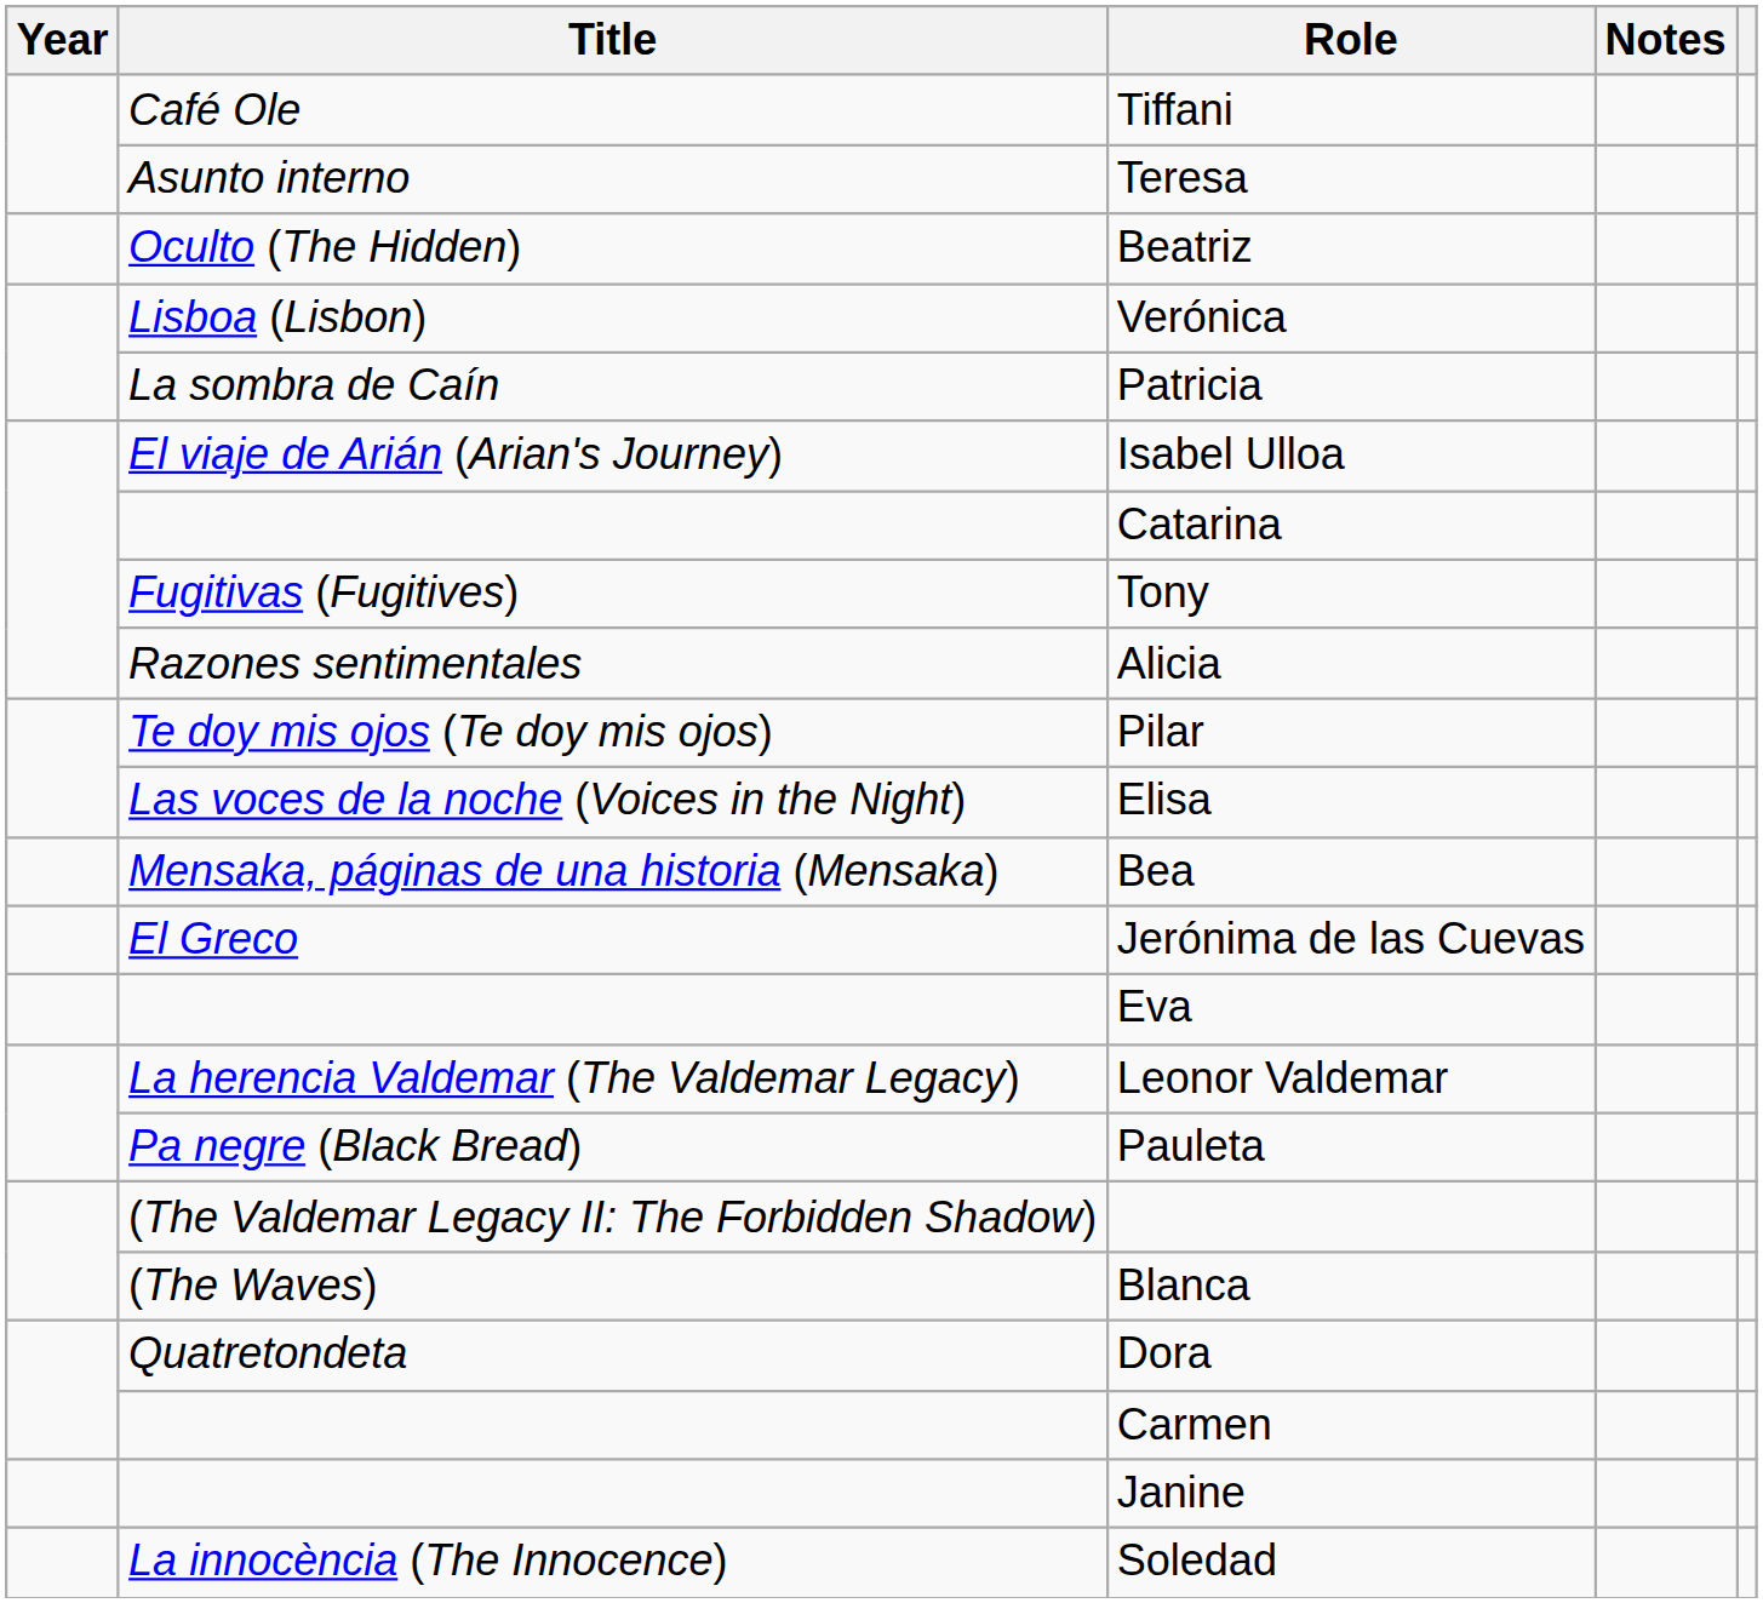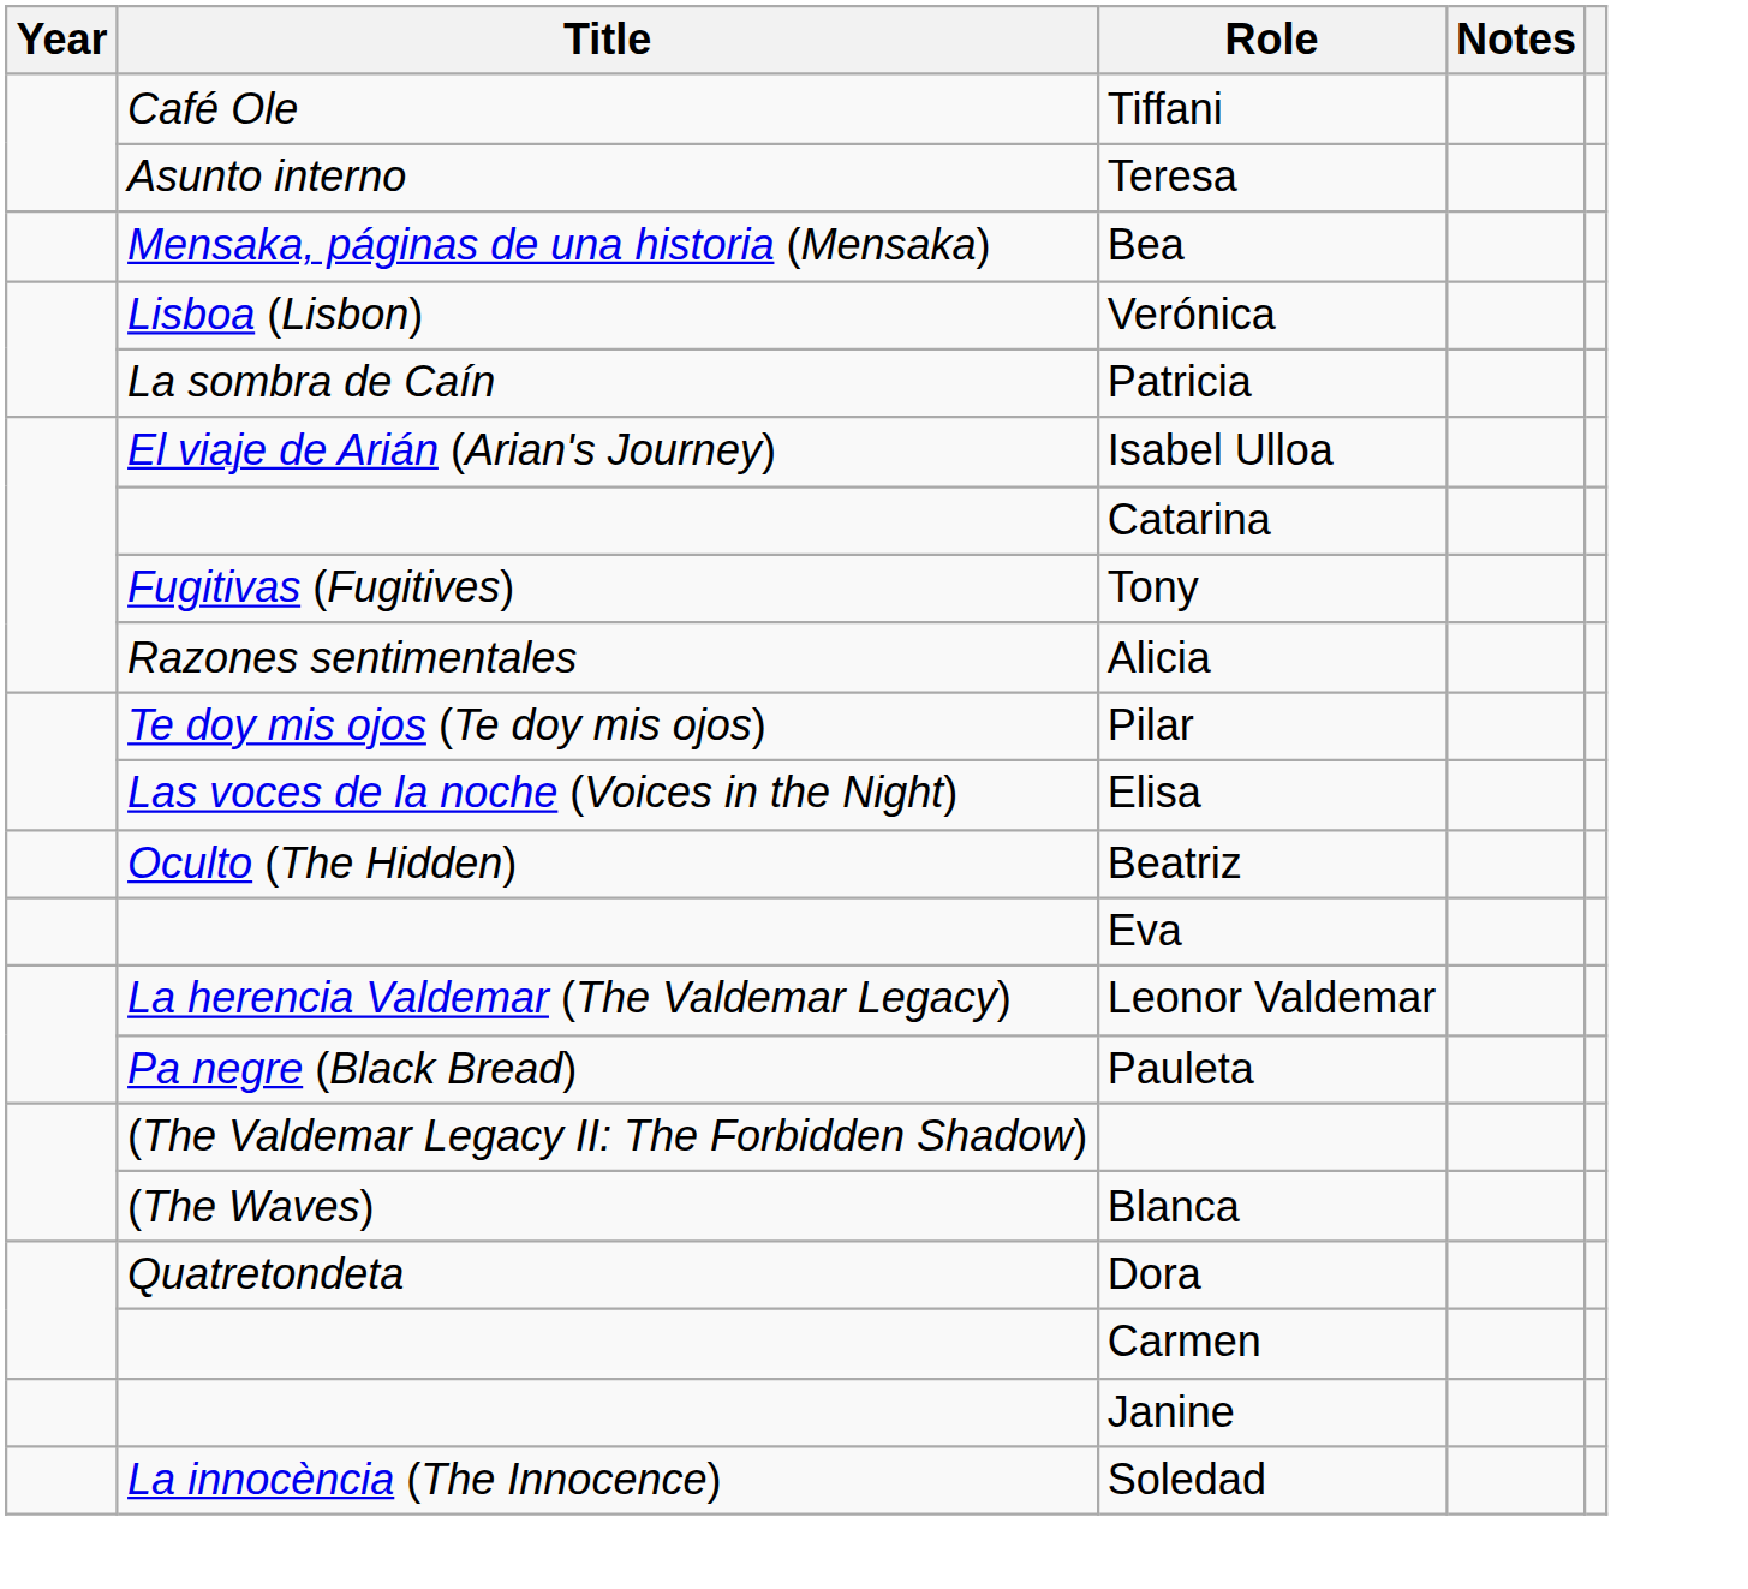 <table class="wikitable sortable">
 <tr>
 <th>Year</th>
 <th>Title</th>
 <th>Role</th>
 <th class = "unsortable">Notes</th>
 <th class = "unsortable"></th>
 </tr>
 <tr>
 <td rowspan = "2"></td>
 <td><em>Café Ole</em></td>
 <td>Tiffani</td>
 <td></td>
 <td></td>
 </tr>
 <tr>
 <td><em>Asunto interno</em></td>
 <td>Teresa</td>
 <td></td>
 <td></td>
 </tr>
 <tr>
 <td></td>
-<td><em><a href='#'>Oculto</a></em> (<em>The Hidden</em>)</td>
-<td>Beatriz</td>
+<td><em><a href='#'>Mensaka, páginas de una historia</a></em> (<em>Mensaka</em>)</td>
+<td>Bea</td>
 <td></td>
 <td></td>
 </tr>
 <tr>
 <td rowspan = "2"></td>
 <td><em><a href='#'>Lisboa</a></em> (<em>Lisbon</em>)</td>
 <td>Verónica</td>
 <td></td>
 <td></td>
 </tr>
 <tr>
 <td><em>La sombra de Caín</em></td>
 <td>Patricia</td>
 <td></td>
 <td></td>
 </tr>
 <tr>
 <td rowspan = "4"></td>
 <td><em><a href='#'>El viaje de Arián</a></em> (<em>Arian's Journey</em>)</td>
 <td>Isabel Ulloa</td>
 <td></td>
 <td></td>
 </tr>
 <tr>
 <td><em></em></td>
 <td>Catarina</td>
 <td></td>
 <td></td>
 </tr>
 <tr>
 <td><em><a href='#'>Fugitivas</a></em> (<em>Fugitives</em>)</td>
 <td>Tony</td>
 <td></td>
 <td></td>
 </tr>
 <tr>
 <td><em>Razones sentimentales</em></td>
 <td>Alicia</td>
 <td></td>
 <td></td>
 </tr>
 <tr>
 <td rowspan = "2"></td>
 <td><em><a href='#'>Te doy mis ojos</a></em> (<em>Te doy mis ojos</em>)</td>
 <td>Pilar</td>
 <td></td>
 <td></td>
 </tr>
 <tr>
 <td><em><a href='#'>Las voces de la noche</a></em> (<em>Voices in the Night</em>)</td>
 <td>Elisa</td>
 <td></td>
 <td></td>
 </tr>
 <tr>
 <td></td>
-<td><em><a href='#'>Mensaka, páginas de una historia</a></em> (<em>Mensaka</em>)</td>
-<td>Bea</td>
-<td></td>
-<td></td>
-</tr>
-<tr>
-<td></td>
-<td><em><a href='#'>El Greco</a></em></td>
-<td>Jerónima de las Cuevas</td>
+<td><em><a href='#'>Oculto</a></em> (<em>The Hidden</em>)</td>
+<td>Beatriz</td>
 <td></td>
 <td></td>
 </tr>
 <tr>
 <td></td>
 <td><em></em></td>
 <td>Eva</td>
 <td></td>
 <td></td>
 </tr>
 <tr>
 <td rowspan = "2"></td>
 <td><em><a href='#'>La herencia Valdemar</a></em> (<em>The Valdemar Legacy</em>)</td>
 <td>Leonor Valdemar</td>
 <td></td>
 <td></td>
 </tr>
 <tr>
 <td><em><a href='#'>Pa negre</a></em> (<em>Black Bread</em>)</td>
 <td>Pauleta</td>
 <td></td>
 <td></td>
 </tr>
 <tr>
 <td rowspan = "2"></td>
 <td><em></em> (<em>The Valdemar Legacy II: The Forbidden Shadow</em>)</td>
 <td></td>
 <td></td>
 <td></td>
 </tr>
 <tr>
 <td><em></em> (<em>The Waves</em>)</td>
 <td>Blanca</td>
 <td></td>
 <td></td>
 </tr>
 <tr>
 <td rowspan = "2"></td>
 <td><em>Quatretondeta</em></td>
 <td>Dora</td>
 <td></td>
 <td></td>
 </tr>
 <tr>
 <td><em></em></td>
 <td>Carmen</td>
 <td></td>
 <td></td>
 </tr>
 <tr>
 <td></td>
 <td><em></em></td>
 <td>Janine</td>
 <td></td>
 <td></td>
 </tr>
 <tr>
 <td></td>
 <td><em><a href='#'>La innocència</a></em> (<em>The Innocence</em>)</td>
 <td>Soledad</td>
 <td></td>
 <td></td>
 </tr>
 </table>
